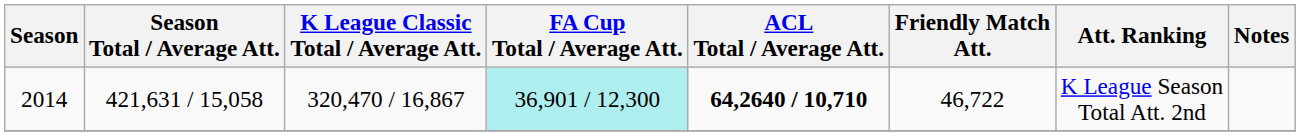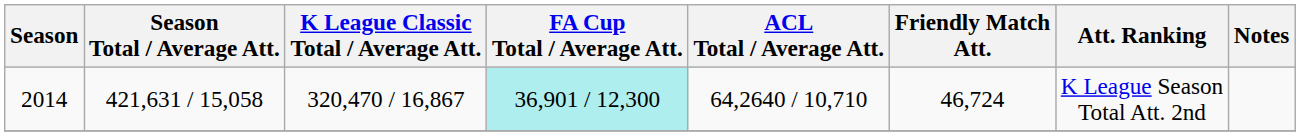 <table class="wikitable" style="text-align:center">
 <tr>
 <th>Season</th>
 <th>Season<br>Total / Average Att.</th>
 <th><a href='#'>K League Classic</a><br>Total / Average Att.</th>
 <th><a href='#'>FA Cup</a><br>Total / Average Att.</th>
 <th><a href='#'>ACL</a><br>Total / Average Att.</th>
 <th>Friendly Match<br> Att.</th>
 <th>Att. Ranking</th>
 <th>Notes</th>
 </tr>
 <tr>
 <td>2014</td>
 <td>421,631 / 15,058</td>
 <td>320,470 / 16,867</td>
 <td style="background: paleturquoise;">36,901 / 12,300</td>
-<td><strong>64,2640 / 10,710</strong></td>
-<td>46,722</td>
+<td>64,2640 / 10,710</td>
+<td>46,724</td>
 <td><a href='#'>K League</a> Season<br>Total Att. 2nd</td>
 <td></td>
 </tr>
 <tr>
 </tr>
 </table>
